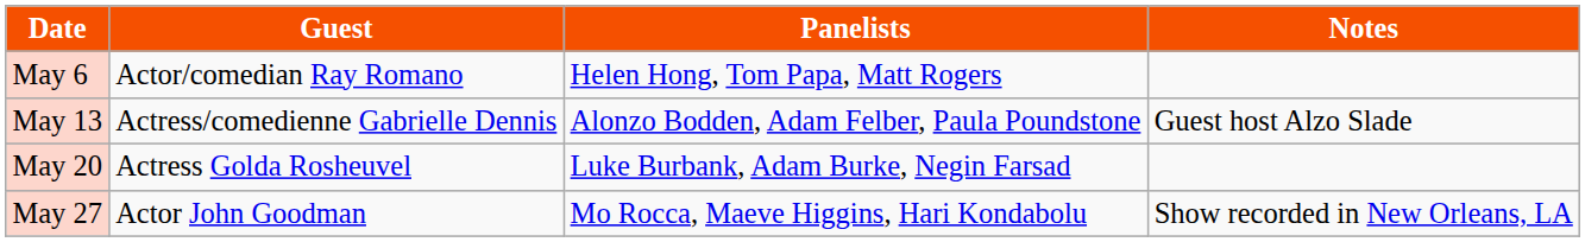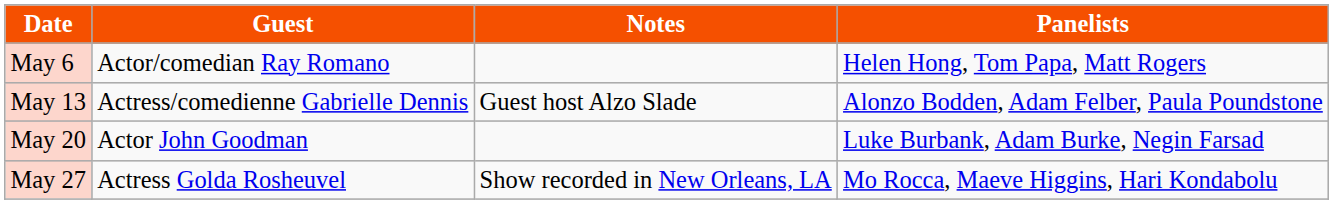 <table class="wikitable">
 <tr>
 <th style="background:#f55000;color:#FFFFFF;">Date</th>
 <th style="background:#f55000;color:#FFFFFF;">Guest</th>
+<th style="background:#f55000;color:#FFFFFF;">Notes</th>
 <th style="background:#f55000;color:#FFFFFF;">Panelists</th>
-<th style="background:#f55000;color:#FFFFFF;">Notes</th>
 </tr>
 <tr>
 <td style="background:#FDD6CC;color:#000000;">May 6</td>
 <td>Actor/comedian <a href='#'>Ray Romano</a></td>
+<td></td>
 <td><a href='#'>Helen Hong</a>, <a href='#'>Tom Papa</a>, <a href='#'>Matt Rogers</a></td>
-<td></td>
 </tr>
 <tr>
 <td style="background:#FDD6CC;color:#000000;">May 13</td>
 <td>Actress/comedienne <a href='#'>Gabrielle Dennis</a></td>
+<td>Guest host Alzo Slade</td>
 <td><a href='#'>Alonzo Bodden</a>, <a href='#'>Adam Felber</a>, <a href='#'>Paula Poundstone</a></td>
-<td>Guest host Alzo Slade</td>
 </tr>
 <tr>
 <td style="background:#FDD6CC;color:#000000;">May 20</td>
-<td>Actress <a href='#'>Golda Rosheuvel</a></td>
+<td>Actor <a href='#'>John Goodman</a></td>
+<td></td>
 <td><a href='#'>Luke Burbank</a>, <a href='#'>Adam Burke</a>, <a href='#'>Negin Farsad</a></td>
-<td></td>
 </tr>
 <tr>
 <td style="background:#FDD6CC;color:#000000;">May 27</td>
-<td>Actor <a href='#'>John Goodman</a></td>
+<td>Actress <a href='#'>Golda Rosheuvel</a></td>
+<td>Show recorded in <a href='#'>New Orleans, LA</a> </td>
 <td><a href='#'>Mo Rocca</a>, <a href='#'>Maeve Higgins</a>, <a href='#'>Hari Kondabolu</a></td>
-<td>Show recorded in <a href='#'>New Orleans, LA</a> </td>
 </tr>
 </table>
